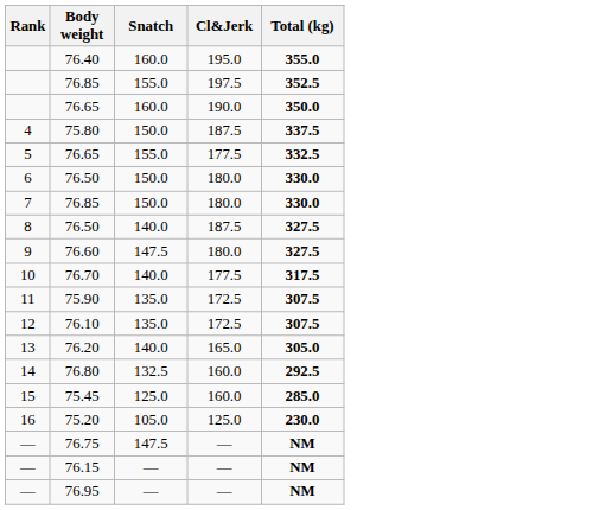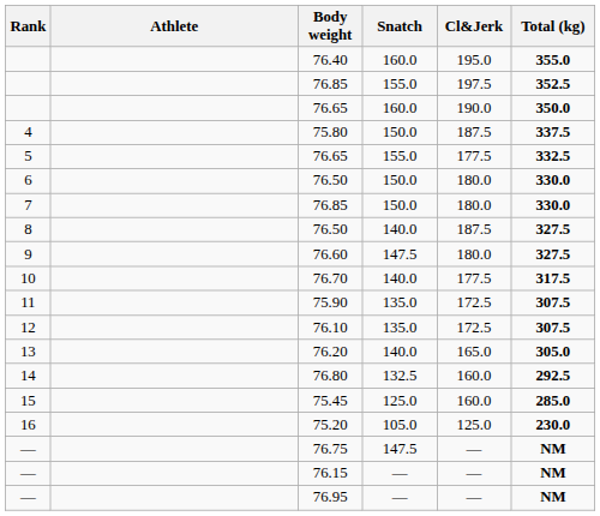 <table class = "wikitable" style="text-align:center;">
 <tr>
 <th width=40>Rank</th>
+<th width=250>Athlete</th>
 <th width=60>Body weight</th>
 <th width=70>Snatch</th>
 <th width=70>Cl&Jerk</th>
 <th width=80>Total (kg)</th>
 </tr>
 <tr>
 <td></td>
+<td align=left></td>
 <td>76.40</td>
 <td>160.0</td>
 <td>195.0</td>
 <td><strong>355.0</strong></td>
 </tr>
 <tr>
 <td></td>
+<td align=left></td>
 <td>76.85</td>
 <td>155.0</td>
 <td>197.5</td>
 <td><strong>352.5</strong></td>
 </tr>
 <tr>
 <td></td>
+<td align=left></td>
 <td>76.65</td>
 <td>160.0</td>
 <td>190.0</td>
 <td><strong>350.0</strong></td>
 </tr>
 <tr>
 <td>4</td>
+<td align=left></td>
 <td>75.80</td>
 <td>150.0</td>
 <td>187.5</td>
 <td><strong>337.5</strong></td>
 </tr>
 <tr>
 <td>5</td>
+<td align=left></td>
 <td>76.65</td>
 <td>155.0</td>
 <td>177.5</td>
 <td><strong>332.5</strong></td>
 </tr>
 <tr>
 <td>6</td>
+<td align=left></td>
 <td>76.50</td>
 <td>150.0</td>
 <td>180.0</td>
 <td><strong>330.0</strong></td>
 </tr>
 <tr>
 <td>7</td>
+<td align=left></td>
 <td>76.85</td>
 <td>150.0</td>
 <td>180.0</td>
 <td><strong>330.0</strong></td>
 </tr>
 <tr>
 <td>8</td>
+<td align=left></td>
 <td>76.50</td>
 <td>140.0</td>
 <td>187.5</td>
 <td><strong>327.5</strong></td>
 </tr>
 <tr>
 <td>9</td>
+<td align=left></td>
 <td>76.60</td>
 <td>147.5</td>
 <td>180.0</td>
 <td><strong>327.5</strong></td>
 </tr>
 <tr>
 <td>10</td>
+<td align=left></td>
 <td>76.70</td>
 <td>140.0</td>
 <td>177.5</td>
 <td><strong>317.5</strong></td>
 </tr>
 <tr>
 <td>11</td>
+<td align=left></td>
 <td>75.90</td>
 <td>135.0</td>
 <td>172.5</td>
 <td><strong>307.5</strong></td>
 </tr>
 <tr>
 <td>12</td>
+<td align=left></td>
 <td>76.10</td>
 <td>135.0</td>
 <td>172.5</td>
 <td><strong>307.5</strong></td>
 </tr>
 <tr>
 <td>13</td>
+<td align=left></td>
 <td>76.20</td>
 <td>140.0</td>
 <td>165.0</td>
 <td><strong>305.0</strong></td>
 </tr>
 <tr>
 <td>14</td>
+<td align=left></td>
 <td>76.80</td>
 <td>132.5</td>
 <td>160.0</td>
 <td><strong>292.5</strong></td>
 </tr>
 <tr>
 <td>15</td>
+<td align=left></td>
 <td>75.45</td>
 <td>125.0</td>
 <td>160.0</td>
 <td><strong>285.0</strong></td>
 </tr>
 <tr>
 <td>16</td>
+<td align=left></td>
 <td>75.20</td>
 <td>105.0</td>
 <td>125.0</td>
 <td><strong>230.0</strong></td>
 </tr>
 <tr>
 <td>—</td>
+<td align=left></td>
 <td>76.75</td>
 <td>147.5</td>
 <td>—</td>
 <td><strong>NM</strong></td>
 </tr>
 <tr>
 <td>—</td>
+<td align=left></td>
 <td>76.15</td>
 <td>—</td>
 <td>—</td>
 <td><strong>NM</strong></td>
 </tr>
 <tr>
 <td>—</td>
+<td align=left></td>
 <td>76.95</td>
 <td>—</td>
 <td>—</td>
 <td><strong>NM</strong></td>
 </tr>
 </table>
